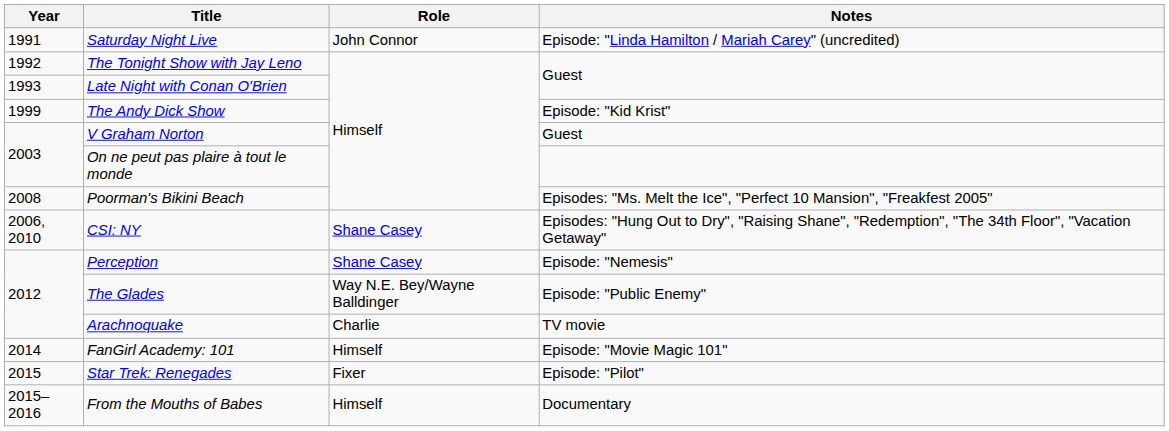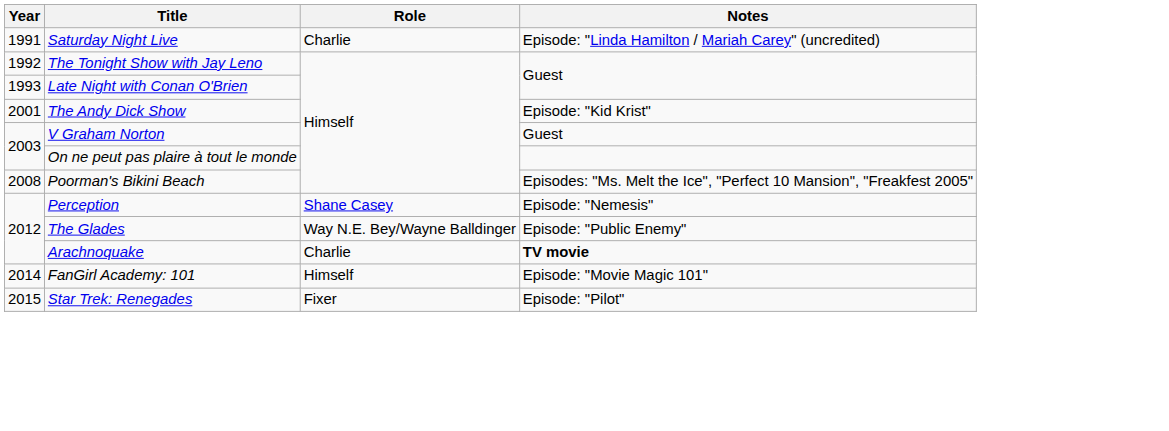 <table class="wikitable sortable">
 <tr>
 <th>Year</th>
 <th>Title</th>
 <th>Role</th>
 <th>Notes</th>
 </tr>
 <tr>
 <td>1991</td>
 <td><em><a href='#'>Saturday Night Live</a></em></td>
-<td>John Connor</td>
+<td>Charlie</td>
 <td>Episode: "<a href='#'>Linda Hamilton</a> / <a href='#'>Mariah Carey</a>" (uncredited)</td>
 </tr>
 <tr>
 <td>1992</td>
 <td><em><a href='#'>The Tonight Show with Jay Leno</a></em></td>
 <td rowspan="6">Himself</td>
 <td rowspan="2">Guest</td>
 </tr>
 <tr>
 <td>1993</td>
 <td><em><a href='#'>Late Night with Conan O'Brien</a></em></td>
 </tr>
 <tr>
-<td>1999</td>
+<td>2001</td>
 <td><em><a href='#'>The Andy Dick Show</a></em></td>
 <td>Episode: "Kid Krist"</td>
 </tr>
 <tr>
 <td rowspan="2">2003</td>
 <td><em><a href='#'>V Graham Norton</a></em></td>
 <td>Guest</td>
 </tr>
 <tr>
 <td><em>On ne peut pas plaire à tout le monde</em></td>
 <td></td>
 </tr>
 <tr>
 <td>2008</td>
 <td><em>Poorman's Bikini Beach</em></td>
 <td>Episodes: "Ms. Melt the Ice", "Perfect 10 Mansion", "Freakfest 2005"</td>
 </tr>
 <tr>
-<td>2006, 2010</td>
-<td><em><a href='#'>CSI: NY</a></em></td>
-<td><a href='#'>Shane Casey</a></td>
-<td>Episodes: "Hung Out to Dry", "Raising Shane", "Redemption", "The 34th Floor", "Vacation Getaway"</td>
-</tr>
-<tr>
 <td rowspan="3">2012</td>
 <td><a href='#'><em>Perception</em></a></td>
 <td><a href='#'>Shane Casey</a></td>
 <td>Episode: "Nemesis"</td>
 </tr>
 <tr>
 <td><a href='#'><em>The Glades</em></a></td>
 <td>Way N.E. Bey/Wayne Balldinger</td>
 <td>Episode: "Public Enemy"</td>
 </tr>
 <tr>
 <td><em><a href='#'>Arachnoquake</a></em></td>
 <td>Charlie</td>
-<td>TV movie</td>
+<td><strong>TV movie</strong></td>
 </tr>
 <tr>
 <td>2014</td>
 <td><em>FanGirl Academy: 101</em></td>
 <td>Himself</td>
 <td>Episode: "Movie Magic 101"</td>
 </tr>
 <tr>
 <td>2015</td>
 <td><em><a href='#'>Star Trek: Renegades</a></em></td>
 <td>Fixer</td>
 <td>Episode: "Pilot"</td>
 </tr>
-<tr>
-<td>2015–2016</td>
-<td><em>From the Mouths of Babes</em></td>
-<td>Himself</td>
-<td>Documentary</td>
-</tr>
 </table>
